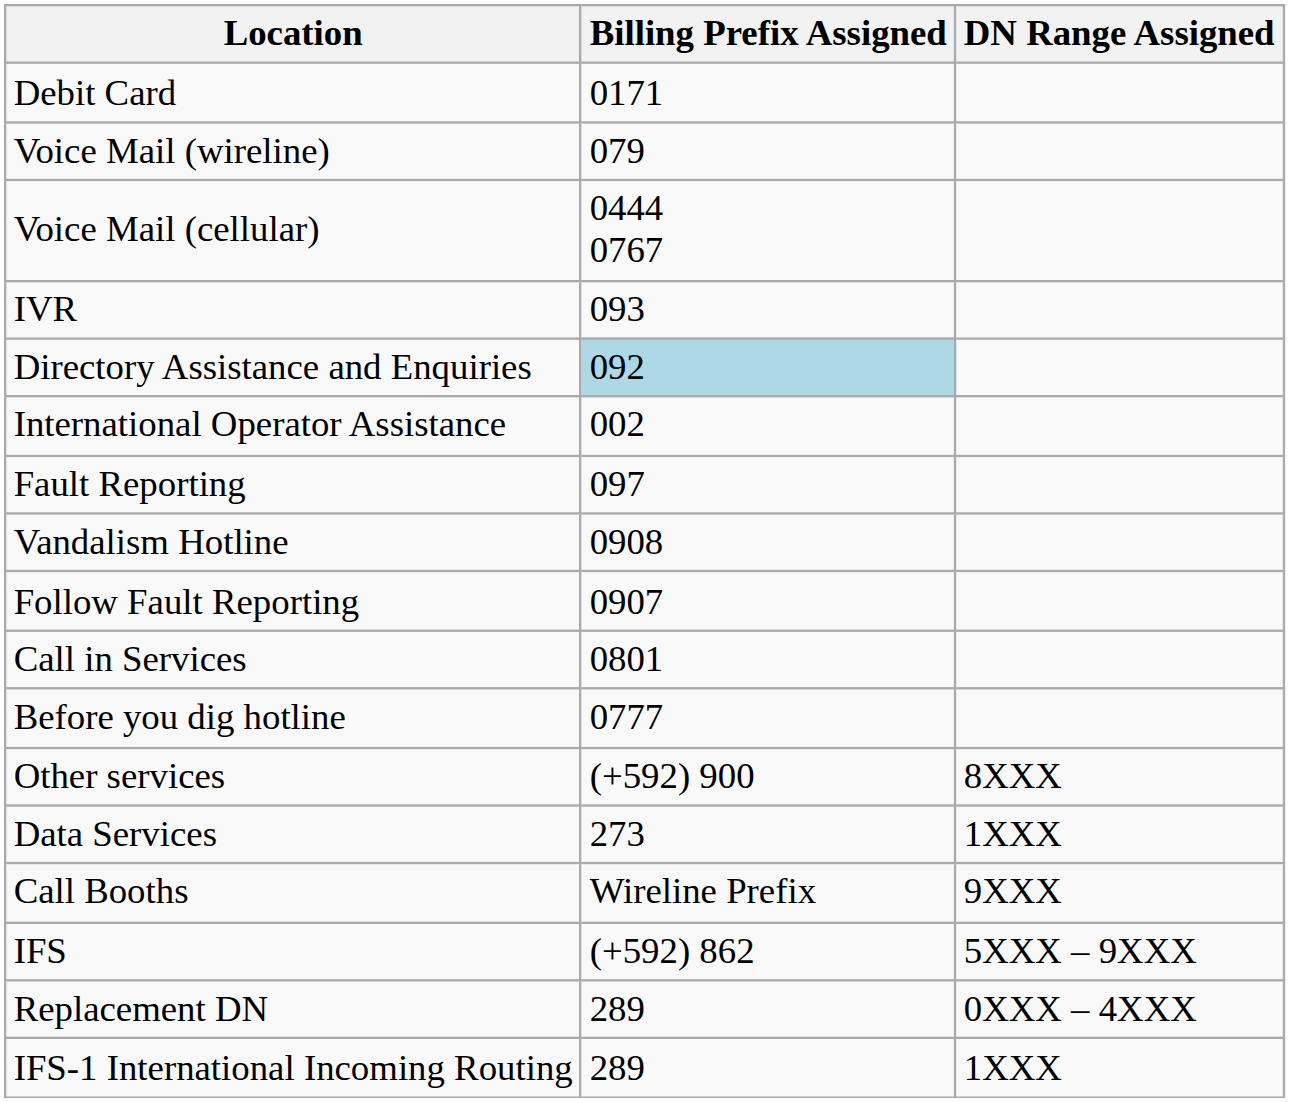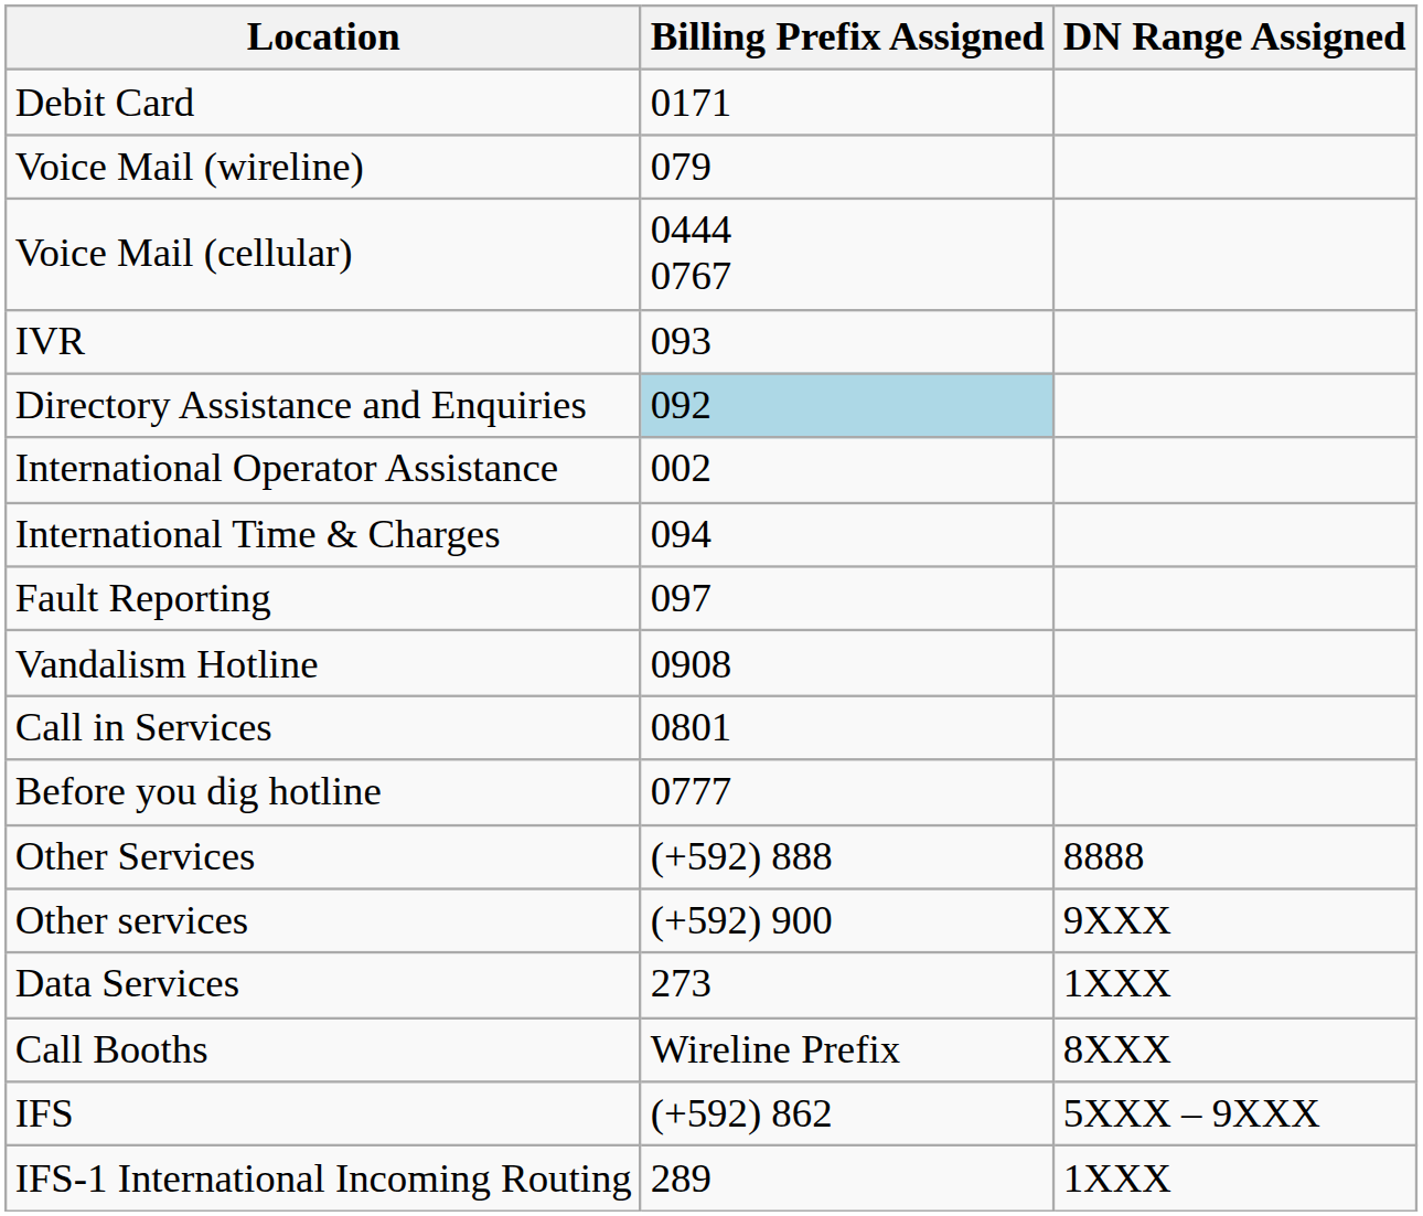 <table class="wikitable" border=1>
 <tr>
 <th>Location</th>
 <th>Billing Prefix Assigned</th>
 <th>DN Range Assigned</th>
 </tr>
 <tr>
 <td>Debit Card</td>
 <td>0171</td>
 <td></td>
 </tr>
 <tr>
 <td>Voice Mail (wireline)</td>
 <td>079</td>
 <td></td>
 </tr>
 <tr>
 <td>Voice Mail (cellular)</td>
 <td>0444<br>0767</td>
 <td></td>
 </tr>
 <tr>
 <td>IVR</td>
 <td>093</td>
 <td></td>
 </tr>
 <tr>
 <td>Directory Assistance and Enquiries</td>
 <td style="background: lightblue;">092</td>
 <td></td>
 </tr>
 <tr>
 <td>International Operator Assistance</td>
 <td>002</td>
 <td></td>
 </tr>
 <tr>
+<td>International Time & Charges</td>
+<td>094</td>
+<td></td>
+</tr>
+<tr>
 <td>Fault Reporting</td>
 <td>097</td>
 <td></td>
 </tr>
 <tr>
 <td>Vandalism Hotline</td>
 <td>0908</td>
-<td></td>
-</tr>
-<tr>
-<td>Follow Fault Reporting</td>
-<td>0907</td>
 <td></td>
 </tr>
 <tr>
 <td>Call in Services</td>
 <td>0801</td>
 <td></td>
 </tr>
 <tr>
 <td>Before you dig hotline</td>
 <td>0777</td>
 <td></td>
 </tr>
 <tr>
+<td>Other Services</td>
+<td>(+592) 888</td>
+<td>8888</td>
+</tr>
+<tr>
 <td>Other services</td>
 <td>(+592) 900</td>
-<td>8XXX</td>
+<td>9XXX</td>
 </tr>
 <tr>
 <td>Data Services</td>
 <td>273</td>
 <td>1XXX</td>
 </tr>
 <tr>
 <td>Call Booths</td>
 <td>Wireline Prefix</td>
-<td>9XXX</td>
+<td>8XXX</td>
 </tr>
 <tr>
 <td>IFS</td>
 <td>(+592) 862</td>
 <td>5XXX – 9XXX</td>
 </tr>
 <tr>
-<td IFS PSTN>Replacement DN</td>
-<td>289</td>
-<td>0XXX – 4XXX</td>
-</tr>
-<tr>
 <td>IFS-1 International Incoming Routing</td>
 <td>289</td>
 <td>1XXX</td>
 </tr>
 </table>
